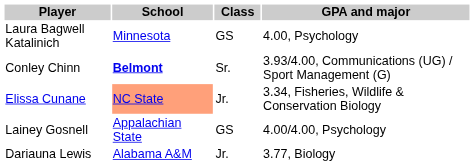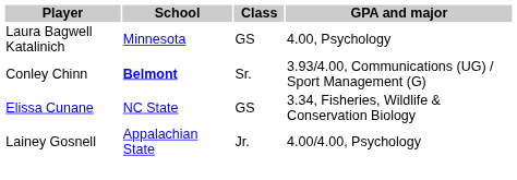 <table style="width:600px" "border:'1' 'solid' 'gray' ">
 <tr>
 <th style="background:#ccc; width:23%;">Player</th>
 <th style="background:#ccc; width:22%;">School</th>
 <th style="background:#ccc; width:10%;">Class</th>
 <th style="background:#ccc; width:45%;">GPA and major</th>
 </tr>
 <tr>
 <td>Laura Bagwell Katalinich</td>
 <td><a href='#'>Minnesota</a></td>
 <td>GS</td>
 <td>4.00, Psychology</td>
 </tr>
 <tr>
 <td>Conley Chinn</td>
 <td><strong><a href='#'>Belmont</a></strong></td>
 <td>Sr.</td>
 <td>3.93/4.00, Communications (UG) / Sport Management (G)</td>
 </tr>
 <tr>
 <td><a href='#'>Elissa Cunane</a></td>
-<td style="background: lightsalmon;"><a href='#'>NC State</a></td>
-<td>Jr.</td>
+<td><a href='#'>NC State</a></td>
+<td>GS</td>
 <td>3.34, Fisheries, Wildlife & Conservation Biology</td>
 </tr>
 <tr>
 <td>Lainey Gosnell</td>
 <td><a href='#'>Appalachian State</a></td>
-<td>GS</td>
+<td>Jr.</td>
 <td>4.00/4.00, Psychology</td>
 </tr>
-<tr>
-<td>Dariauna Lewis</td>
-<td><a href='#'>Alabama A&M</a></td>
-<td>Jr.</td>
-<td>3.77, Biology</td>
-</tr>
 </table>
